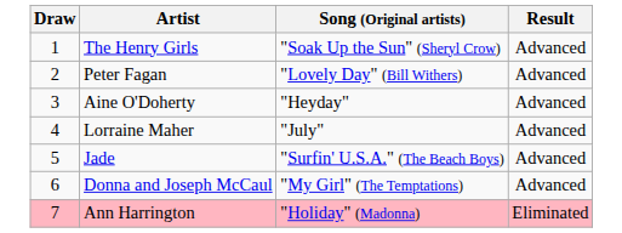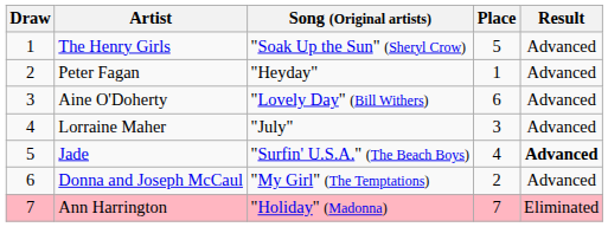 <table class="sortable wikitable" style="margin: 1em auto 1em auto; text-align:center">
 <tr>
 <th>Draw</th>
 <th>Artist</th>
 <th>Song <small>(Original artists)</small></th>
+<th>Place</th>
 <th>Result</th>
 </tr>
 <tr>
 <td>1</td>
 <td align="left"><a href='#'>The Henry Girls</a></td>
 <td align="left">"<a href='#'>Soak Up the Sun</a>" <small>(<a href='#'>Sheryl Crow</a>)</small></td>
+<td>5</td>
 <td>Advanced</td>
 </tr>
 <tr>
 <td>2</td>
 <td align="left">Peter Fagan</td>
-<td align="left">"<a href='#'>Lovely Day</a>" <small>(<a href='#'>Bill Withers</a>)</small></td>
+<td align="left">"Heyday"</td>
+<td>1</td>
 <td>Advanced</td>
 </tr>
 <tr>
 <td>3</td>
 <td align="left">Aine O'Doherty</td>
-<td align="left">"Heyday"</td>
+<td align="left">"<a href='#'>Lovely Day</a>" <small>(<a href='#'>Bill Withers</a>)</small></td>
+<td>6</td>
 <td>Advanced</td>
 </tr>
 <tr>
 <td>4</td>
 <td align="left">Lorraine Maher</td>
 <td align="left">"July"</td>
+<td>3</td>
 <td>Advanced</td>
 </tr>
 <tr>
 <td>5</td>
 <td align="left"><a href='#'>Jade</a></td>
 <td align="left">"<a href='#'>Surfin' U.S.A.</a>" <small>(<a href='#'>The Beach Boys</a>)</small></td>
-<td>Advanced</td>
+<td>4</td>
+<td><strong>Advanced</strong></td>
 </tr>
 <tr>
 <td>6</td>
 <td align="left"><a href='#'>Donna and Joseph McCaul</a></td>
 <td align="left">"<a href='#'>My Girl</a>" <small>(<a href='#'>The Temptations</a>)</small></td>
+<td>2</td>
 <td>Advanced</td>
 </tr>
 <tr style="background:lightpink;">
 <td>7</td>
 <td align="left">Ann Harrington</td>
 <td align="left">"<a href='#'>Holiday</a>" <small>(<a href='#'>Madonna</a>)</small></td>
+<td>7</td>
 <td>Eliminated</td>
 </tr>
 </table>
